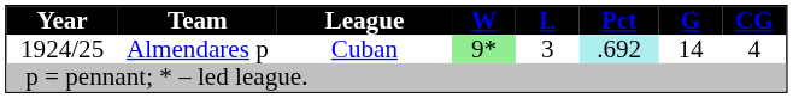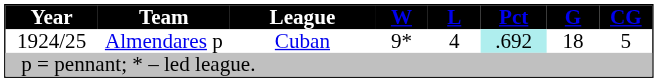 <table cellspacing="0" cellpadding="0" align="center" style="border: 1px black solid;">
 <tr style="background-color:black; color:white; text-align:center;">
 <td width="70"><strong>Year</strong></td>
 <td width="100"><strong>Team</strong></td>
 <td width="110"><strong>League</strong></td>
 <td width="40"><strong><span><a href='#'>W</a></span></strong></td>
 <td width="40"><strong><span><a href='#'>L</a></span></strong></td>
 <td width="50"><strong><span><a href='#'>Pct</a></span></strong></td>
 <td width="40"><strong><span><a href='#'>G</a></span></strong></td>
 <td width="40"><strong><span><a href='#'>CG</a></span></strong></td>
 </tr>
 <tr style="text-align:center;">
 <td>1924/25</td>
 <td><a href='#'>Almendares</a> <span>p</span></td>
 <td><a href='#'>Cuban</a></td>
-<td style="background: lightgreen;">9<span>*</span></td>
-<td>3</td>
+<td>9<span>*</span></td>
+<td>4</td>
 <td style="background: paleturquoise;">.692</td>
-<td>14</td>
-<td>4</td>
+<td>18</td>
+<td>5</td>
 </tr>
 <tr style="background-color:silver;">
 <td colspan="8">   <span>p</span> = pennant; <span>*</span> – led league.</td>
 </tr>
 <tr>
 </tr>
 </table>
